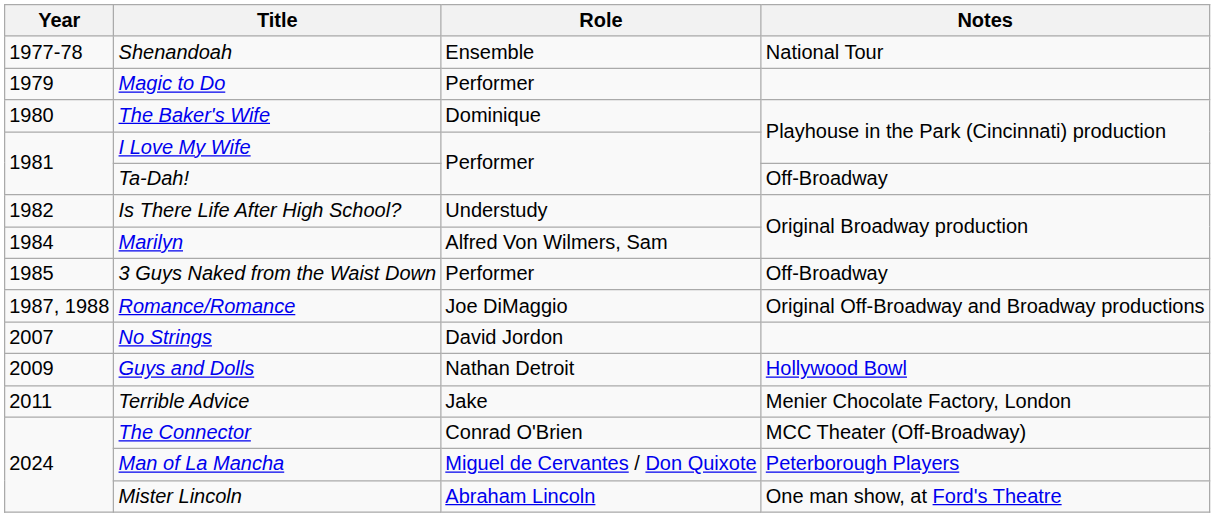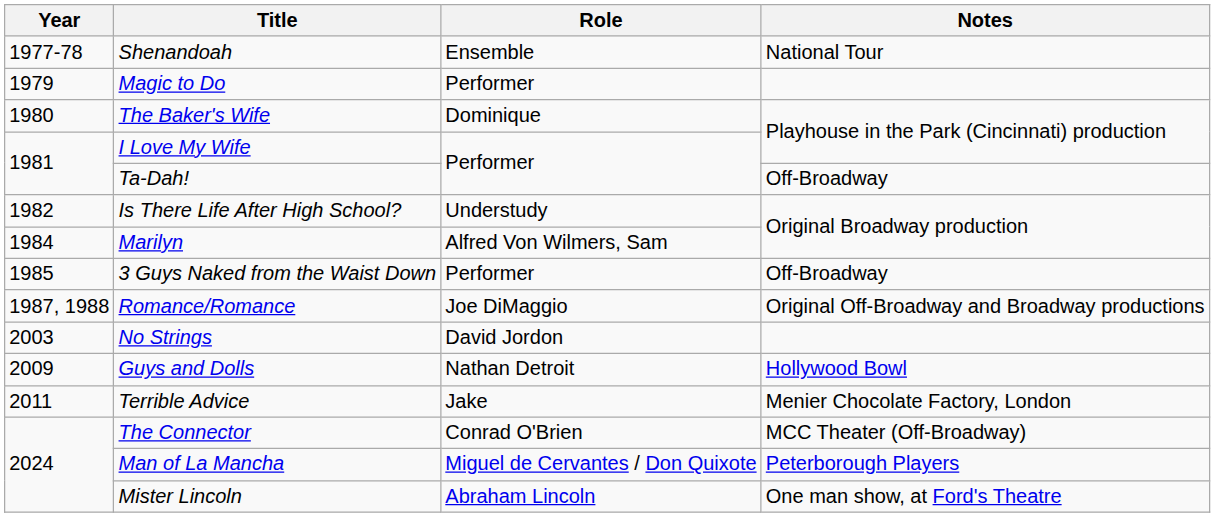 <table class="wikitable sortable">
 <tr>
 <th>Year</th>
 <th>Title</th>
 <th class="unsortable">Role</th>
 <th class="unsortable">Notes</th>
 </tr>
 <tr>
 <td>1977-78</td>
 <td><em>Shenandoah</em></td>
 <td>Ensemble</td>
 <td>National Tour</td>
 </tr>
 <tr>
 <td>1979</td>
 <td><em><a href='#'>Magic to Do</a></em></td>
 <td>Performer</td>
 <td></td>
 </tr>
 <tr>
 <td>1980</td>
 <td data-sort-value="Baker's Wife, The"><em><a href='#'>The Baker's Wife</a></em></td>
 <td>Dominique</td>
 <td rowspan="2">Playhouse in the Park (Cincinnati) production</td>
 </tr>
 <tr>
 <td rowspan="2">1981</td>
 <td><em><a href='#'>I Love My Wife</a></em></td>
 <td rowspan="2">Performer</td>
 </tr>
 <tr>
 <td><em>Ta-Dah!</em></td>
 <td>Off-Broadway</td>
 </tr>
 <tr>
 <td>1982</td>
 <td><em>Is There Life After High School?</em></td>
 <td>Understudy</td>
 <td rowspan="2">Original Broadway production</td>
 </tr>
 <tr>
 <td>1984</td>
 <td><em><a href='#'>Marilyn</a></em></td>
 <td>Alfred Von Wilmers, Sam</td>
 </tr>
 <tr>
 <td>1985</td>
 <td data-sort-value="Three Guys Naked from the Waist Down"><em>3 Guys Naked from the Waist Down</em></td>
 <td>Performer</td>
 <td>Off-Broadway</td>
 </tr>
 <tr>
 <td>1987, 1988</td>
 <td><em><a href='#'>Romance/Romance</a></em></td>
 <td>Joe DiMaggio</td>
 <td>Original Off-Broadway and Broadway productions</td>
 </tr>
 <tr>
-<td>2007</td>
+<td>2003</td>
 <td><em><a href='#'>No Strings</a></em></td>
 <td>David Jordon</td>
 <td></td>
 </tr>
 <tr>
 <td>2009</td>
 <td><em><a href='#'>Guys and Dolls</a></em></td>
 <td>Nathan Detroit</td>
 <td><a href='#'>Hollywood Bowl</a></td>
 </tr>
 <tr>
 <td>2011</td>
 <td><em>Terrible Advice</em></td>
 <td>Jake</td>
 <td>Menier Chocolate Factory, London</td>
 </tr>
 <tr>
 <td rowspan="3">2024</td>
 <td><em><a href='#'>The Connector</a></em></td>
 <td>Conrad O'Brien</td>
 <td>MCC Theater (Off-Broadway)</td>
 </tr>
 <tr>
 <td><em><a href='#'>Man of La Mancha</a></em></td>
 <td><a href='#'>Miguel de Cervantes</a> / <a href='#'>Don Quixote</a></td>
 <td><a href='#'>Peterborough Players</a></td>
 </tr>
 <tr>
 <td><em>Mister Lincoln</em><em></td>
 <td><a href='#'>Abraham Lincoln</a></td>
 <td>One man show, at <a href='#'>Ford's Theatre</a></td>
 </tr>
 </table>
